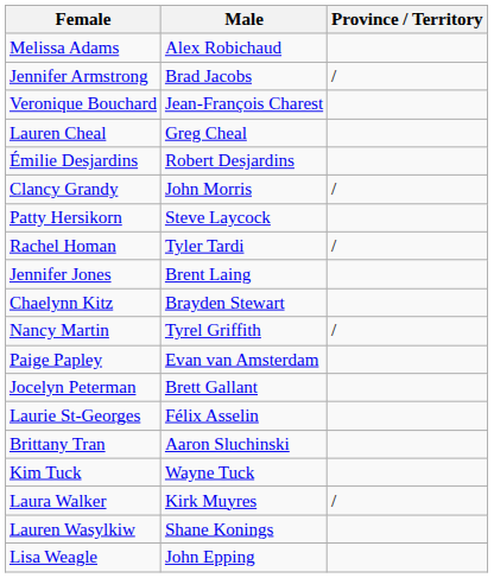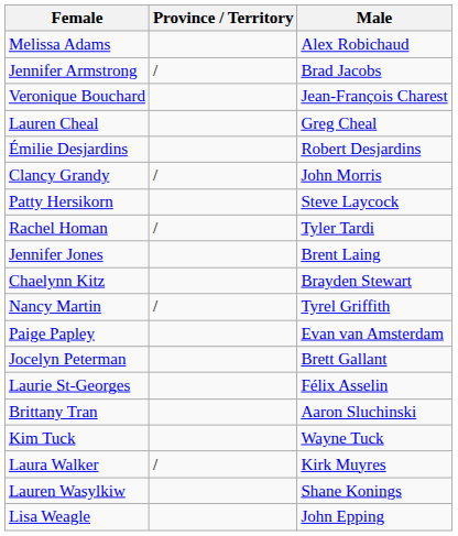 <table class="wikitable">
 <tr>
 <th scope="col">Female</th>
+<th scope="col">Province / Territory</th>
 <th scope="col">Male</th>
-<th scope="col">Province / Territory</th>
 </tr>
 <tr>
 <td><a href='#'>Melissa Adams</a></td>
+<td></td>
 <td><a href='#'>Alex Robichaud</a></td>
-<td></td>
 </tr>
 <tr>
 <td><a href='#'>Jennifer Armstrong</a></td>
+<td> / </td>
 <td><a href='#'>Brad Jacobs</a></td>
-<td> / </td>
 </tr>
 <tr>
 <td><a href='#'>Veronique Bouchard</a></td>
+<td></td>
 <td><a href='#'>Jean-François Charest</a></td>
-<td></td>
 </tr>
 <tr>
 <td><a href='#'>Lauren Cheal</a></td>
+<td></td>
 <td><a href='#'>Greg Cheal</a></td>
-<td></td>
 </tr>
 <tr>
 <td><a href='#'>Émilie Desjardins</a></td>
+<td></td>
 <td><a href='#'>Robert Desjardins</a></td>
-<td></td>
 </tr>
 <tr>
 <td><a href='#'>Clancy Grandy</a></td>
+<td> / </td>
 <td><a href='#'>John Morris</a></td>
-<td> / </td>
 </tr>
 <tr>
 <td><a href='#'>Patty Hersikorn</a></td>
+<td></td>
 <td><a href='#'>Steve Laycock</a></td>
-<td></td>
 </tr>
 <tr>
 <td><a href='#'>Rachel Homan</a></td>
+<td> / </td>
 <td><a href='#'>Tyler Tardi</a></td>
-<td> / </td>
 </tr>
 <tr>
 <td><a href='#'>Jennifer Jones</a></td>
+<td></td>
 <td><a href='#'>Brent Laing</a></td>
-<td></td>
 </tr>
 <tr>
 <td><a href='#'>Chaelynn Kitz</a></td>
+<td></td>
 <td><a href='#'>Brayden Stewart</a></td>
-<td></td>
 </tr>
 <tr>
 <td><a href='#'>Nancy Martin</a></td>
+<td> / </td>
 <td><a href='#'>Tyrel Griffith</a></td>
-<td> / </td>
 </tr>
 <tr>
 <td><a href='#'>Paige Papley</a></td>
+<td></td>
 <td><a href='#'>Evan van Amsterdam</a></td>
-<td></td>
 </tr>
 <tr>
 <td><a href='#'>Jocelyn Peterman</a></td>
+<td></td>
 <td><a href='#'>Brett Gallant</a></td>
-<td></td>
 </tr>
 <tr>
 <td><a href='#'>Laurie St-Georges</a></td>
+<td></td>
 <td><a href='#'>Félix Asselin</a></td>
-<td></td>
 </tr>
 <tr>
 <td><a href='#'>Brittany Tran</a></td>
+<td></td>
 <td><a href='#'>Aaron Sluchinski</a></td>
-<td></td>
 </tr>
 <tr>
 <td><a href='#'>Kim Tuck</a></td>
+<td></td>
 <td><a href='#'>Wayne Tuck</a></td>
-<td></td>
 </tr>
 <tr>
 <td><a href='#'>Laura Walker</a></td>
+<td> / </td>
 <td><a href='#'>Kirk Muyres</a></td>
-<td> / </td>
 </tr>
 <tr>
 <td><a href='#'>Lauren Wasylkiw</a></td>
+<td></td>
 <td><a href='#'>Shane Konings</a></td>
-<td></td>
 </tr>
 <tr>
 <td><a href='#'>Lisa Weagle</a></td>
+<td></td>
 <td><a href='#'>John Epping</a></td>
-<td></td>
 </tr>
 </table>
